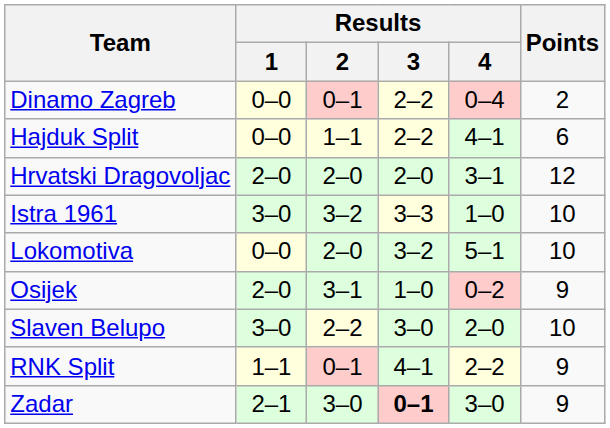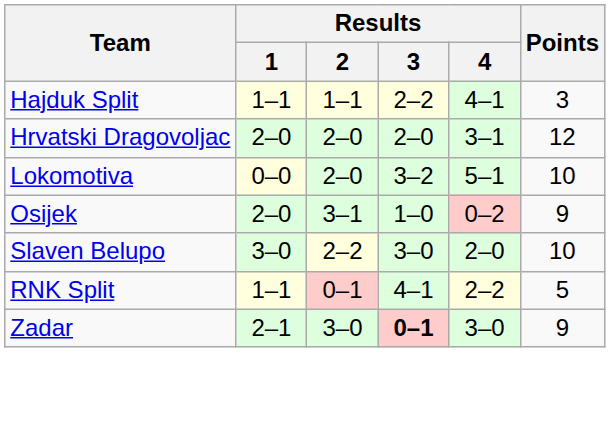 <table class="wikitable" style="text-align:center">
 <tr>
 <th rowspan=2>Team</th>
 <th colspan=4>Results</th>
 <th rowspan=2>Points</th>
 </tr>
 <tr>
 <th width=40>1</th>
 <th width=40>2</th>
 <th width=40>3</th>
 <th width=40>4</th>
 </tr>
 <tr>
-<td align=left><a href='#'>Dinamo Zagreb</a></td>
-<td bgcolor=#ffffdd>0–0</td>
-<td bgcolor=#ffcccc>0–1</td>
-<td bgcolor=#ffffdd>2–2</td>
-<td bgcolor=#ffcccc>0–4</td>
-<td>2</td>
-</tr>
-<tr>
 <td align=left><a href='#'>Hajduk Split</a></td>
-<td bgcolor=#ffffdd>0–0</td>
+<td bgcolor=#ffffdd>1–1</td>
 <td bgcolor=#ffffdd>1–1</td>
 <td bgcolor=#ffffdd>2–2</td>
 <td bgcolor=#ddffdd>4–1</td>
-<td>6</td>
+<td>3</td>
 </tr>
 <tr>
 <td align=left><a href='#'>Hrvatski Dragovoljac</a></td>
 <td bgcolor=#ddffdd>2–0</td>
 <td bgcolor=#ddffdd>2–0</td>
 <td bgcolor=#ddffdd>2–0</td>
 <td bgcolor=#ddffdd>3–1</td>
 <td>12</td>
-</tr>
-<tr>
-<td align=left><a href='#'>Istra 1961</a></td>
-<td bgcolor=#ddffdd>3–0</td>
-<td bgcolor=#ddffdd>3–2</td>
-<td bgcolor=#ffffdd>3–3</td>
-<td bgcolor=#ddffdd>1–0</td>
-<td>10</td>
 </tr>
 <tr>
 <td align=left><a href='#'>Lokomotiva</a></td>
 <td bgcolor=#ffffdd>0–0</td>
 <td bgcolor=#ddffdd>2–0</td>
 <td bgcolor=#ddffdd>3–2</td>
 <td bgcolor=#ddffdd>5–1</td>
 <td>10</td>
 </tr>
 <tr>
 <td align=left><a href='#'>Osijek</a></td>
 <td bgcolor=#ddffdd>2–0</td>
 <td bgcolor=#ddffdd>3–1</td>
 <td bgcolor=#ddffdd>1–0</td>
 <td bgcolor=#ffcccc>0–2</td>
 <td>9</td>
 </tr>
 <tr>
 <td align=left><a href='#'>Slaven Belupo</a></td>
 <td bgcolor=#ddffdd>3–0</td>
 <td bgcolor=#ffffdd>2–2</td>
 <td bgcolor=#ddffdd>3–0</td>
 <td bgcolor=#ddffdd>2–0</td>
 <td>10</td>
 </tr>
 <tr>
 <td align=left><a href='#'>RNK Split</a></td>
 <td bgcolor=#ffffdd>1–1</td>
 <td bgcolor=#ffcccc>0–1</td>
 <td bgcolor=#ddffdd>4–1</td>
 <td bgcolor=#ffffdd>2–2</td>
-<td>9</td>
+<td>5</td>
 </tr>
 <tr>
 <td align=left><a href='#'>Zadar</a></td>
 <td bgcolor=#ddffdd>2–1</td>
 <td bgcolor=#ddffdd>3–0</td>
 <td bgcolor=#ffcccc><strong>0–1</strong></td>
 <td bgcolor=#ddffdd>3–0</td>
 <td>9</td>
 </tr>
 </table>
